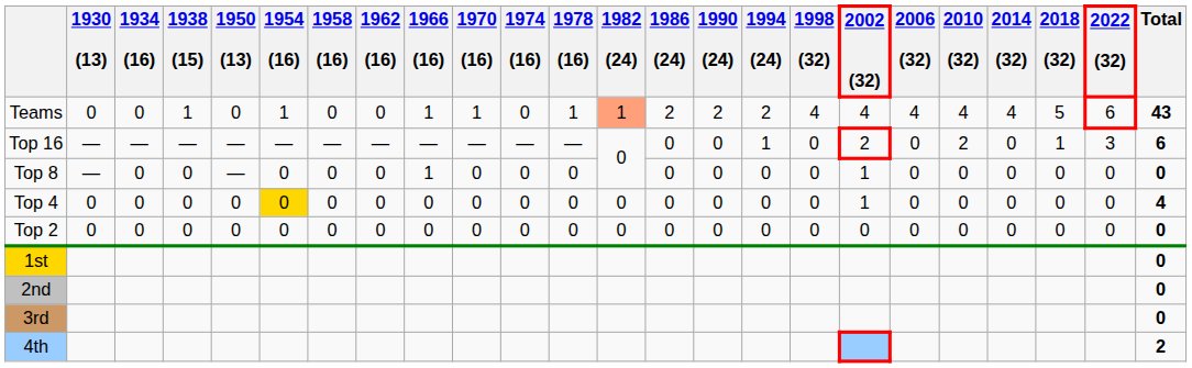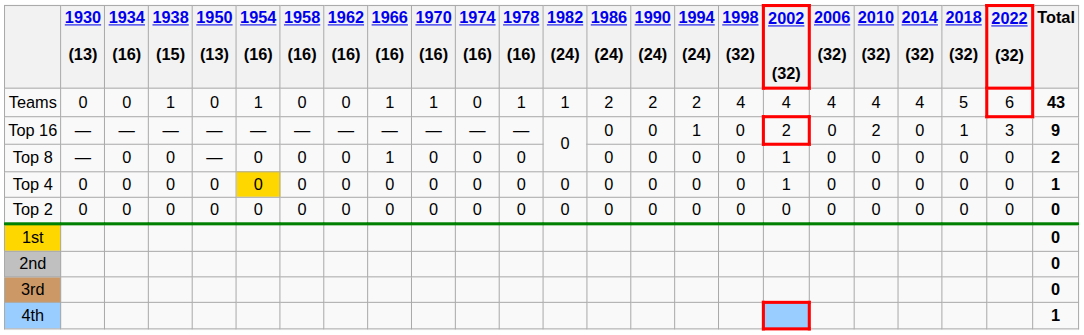 <table class="wikitable" style="text-align: center">
 <tr valign=top>
 <th></th>
 <th><a href='#'>1930</a><br> <br> (13)</th>
 <th><a href='#'>1934</a><br> <br> (16)</th>
 <th><a href='#'>1938</a><br> <br> (15)</th>
 <th><a href='#'>1950</a><br> <br> (13)</th>
 <th><a href='#'>1954</a><br> <br> (16)</th>
 <th><a href='#'>1958</a><br> <br> (16)</th>
 <th><a href='#'>1962</a><br> <br> (16)</th>
 <th><a href='#'>1966</a><br> <br> (16)</th>
 <th><a href='#'>1970</a><br> <br> (16)</th>
 <th><a href='#'>1974</a><br> <br> (16)</th>
 <th><a href='#'>1978</a><br> <br> (16)</th>
 <th><a href='#'>1982</a><br> <br> (24)</th>
 <th><a href='#'>1986</a><br> <br> (24)</th>
 <th><a href='#'>1990</a><br> <br> (24)</th>
 <th><a href='#'>1994</a><br> <br> (24)</th>
 <th><a href='#'>1998</a><br> <br> (32)</th>
 <th style="border:3px solid red"><a href='#'>2002</a><br> <br><br> (32)</th>
 <th><a href='#'>2006</a><br> <br> (32)</th>
 <th><a href='#'>2010</a><br> <br> (32)</th>
 <th><a href='#'>2014</a><br> <br> (32)</th>
 <th><a href='#'>2018</a><br> <br> (32)</th>
 <th style="border:3px solid red"><a href='#'>2022</a><br> <br> (32)</th>
 <th>Total</th>
 </tr>
 <tr>
 <td>Teams</td>
 <td>0</td>
 <td>0</td>
 <td>1</td>
 <td>0</td>
 <td>1</td>
 <td>0</td>
 <td>0</td>
 <td>1</td>
 <td>1</td>
 <td>0</td>
 <td>1</td>
-<td style="background: lightsalmon;">1</td>
+<td>1</td>
 <td>2</td>
 <td>2</td>
 <td>2</td>
 <td>4</td>
 <td>4</td>
 <td>4</td>
 <td>4</td>
 <td>4</td>
 <td>5</td>
 <td style="border:3px solid red">6</td>
 <td><strong>43</strong></td>
 </tr>
 <tr>
 <td>Top 16</td>
 <td>—</td>
 <td>—</td>
 <td>—</td>
 <td>—</td>
 <td>—</td>
 <td>—</td>
 <td>—</td>
 <td>—</td>
 <td>—</td>
 <td>—</td>
 <td>—</td>
 <td rowspan=2>0</td>
 <td>0</td>
 <td>0</td>
 <td>1</td>
 <td>0</td>
 <td style="border:3px solid red">2</td>
 <td>0</td>
 <td>2</td>
 <td>0</td>
 <td>1</td>
 <td>3</td>
-<td><strong>6</strong></td>
+<td><strong>9</strong></td>
 </tr>
 <tr>
 <td>Top 8</td>
 <td>—</td>
 <td>0</td>
 <td>0</td>
 <td>—</td>
 <td>0</td>
 <td>0</td>
 <td>0</td>
 <td>1</td>
 <td>0</td>
 <td>0</td>
 <td>0</td>
 <td>0</td>
 <td>0</td>
 <td>0</td>
 <td>0</td>
 <td>1</td>
 <td>0</td>
 <td>0</td>
 <td>0</td>
 <td>0</td>
 <td>0</td>
-<td><strong>0</strong></td>
+<td><strong>2</strong></td>
 </tr>
 <tr>
 <td>Top 4</td>
 <td>0</td>
 <td>0</td>
 <td>0</td>
 <td>0</td>
 <td style="background: gold;">0</td>
 <td>0</td>
 <td>0</td>
 <td>0</td>
 <td>0</td>
 <td>0</td>
 <td>0</td>
 <td>0</td>
 <td>0</td>
 <td>0</td>
 <td>0</td>
 <td>0</td>
 <td>1</td>
 <td>0</td>
 <td>0</td>
 <td>0</td>
 <td>0</td>
 <td>0</td>
-<td><strong>4</strong></td>
+<td><strong>1</strong></td>
 </tr>
 <tr>
 <td>Top 2</td>
 <td>0</td>
 <td>0</td>
 <td>0</td>
 <td>0</td>
 <td>0</td>
 <td>0</td>
 <td>0</td>
 <td>0</td>
 <td>0</td>
 <td>0</td>
 <td>0</td>
 <td>0</td>
 <td>0</td>
 <td>0</td>
 <td>0</td>
 <td>0</td>
 <td>0</td>
 <td>0</td>
 <td>0</td>
 <td>0</td>
 <td>0</td>
 <td>0</td>
 <td><strong>0</strong></td>
 </tr>
 <tr style="border-top:3px solid green;">
 <td bgcolor=gold>1st</td>
 <td></td>
 <td></td>
 <td></td>
 <td></td>
 <td></td>
 <td></td>
 <td></td>
 <td></td>
 <td></td>
 <td></td>
 <td></td>
 <td></td>
 <td></td>
 <td></td>
 <td></td>
 <td></td>
 <td></td>
 <td></td>
 <td></td>
 <td></td>
 <td></td>
 <td></td>
 <td><strong>0</strong></td>
 </tr>
 <tr>
 <td bgcolor=silver>2nd</td>
 <td></td>
 <td></td>
 <td></td>
 <td></td>
 <td></td>
 <td></td>
 <td></td>
 <td></td>
 <td></td>
 <td></td>
 <td></td>
 <td></td>
 <td></td>
 <td></td>
 <td></td>
 <td></td>
 <td></td>
 <td></td>
 <td></td>
 <td></td>
 <td></td>
 <td></td>
 <td><strong>0</strong></td>
 </tr>
 <tr>
 <td bgcolor=#cc9966>3rd</td>
 <td></td>
 <td></td>
 <td></td>
 <td></td>
 <td></td>
 <td></td>
 <td></td>
 <td></td>
 <td></td>
 <td></td>
 <td></td>
 <td></td>
 <td></td>
 <td></td>
 <td></td>
 <td></td>
 <td></td>
 <td></td>
 <td></td>
 <td></td>
 <td></td>
 <td></td>
 <td><strong>0</strong></td>
 </tr>
 <tr>
 <td bgcolor=#9acdff>4th</td>
 <td></td>
 <td></td>
 <td></td>
 <td></td>
 <td></td>
 <td></td>
 <td></td>
 <td></td>
 <td></td>
 <td></td>
 <td></td>
 <td></td>
 <td></td>
 <td></td>
 <td></td>
 <td></td>
 <td style="border:3px solid red"  bgcolor=#9acdff></td>
 <td></td>
 <td></td>
 <td></td>
 <td></td>
 <td></td>
-<td><strong>2</strong></td>
+<td><strong>1</strong></td>
 </tr>
 </table>
